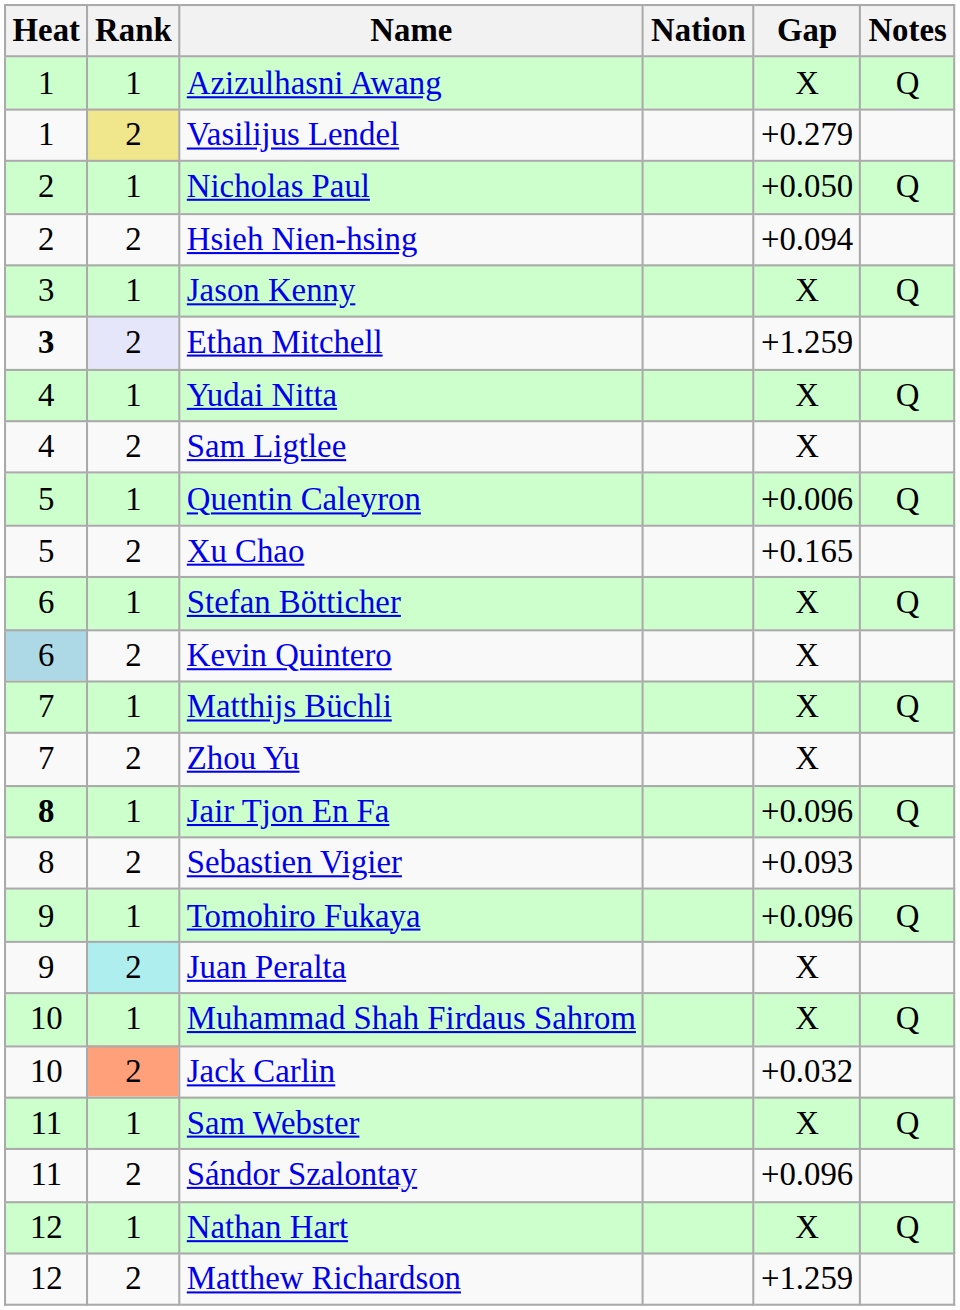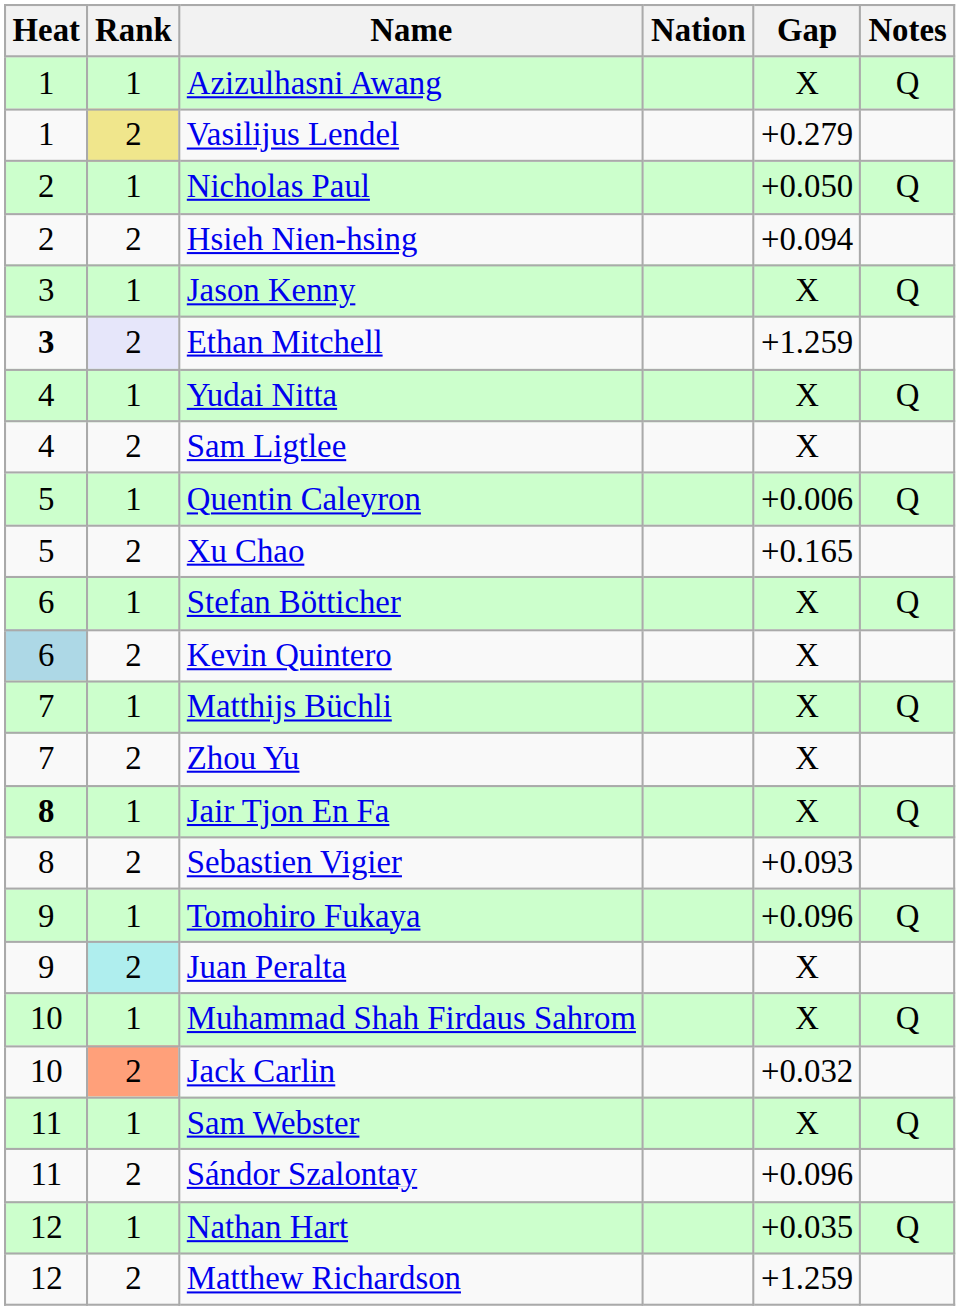 <table class="wikitable sortable" style="text-align:center">
 <tr>
 <th>Heat</th>
 <th>Rank</th>
 <th>Name</th>
 <th>Nation</th>
 <th>Gap</th>
 <th>Notes</th>
 </tr>
 <tr bgcolor=ccffcc>
 <td>1</td>
 <td>1</td>
 <td align=left><a href='#'>Azizulhasni Awang</a></td>
 <td align=left></td>
 <td>X</td>
 <td>Q</td>
 </tr>
 <tr>
 <td>1</td>
 <td style="background: khaki;">2</td>
 <td align=left><a href='#'>Vasilijus Lendel</a></td>
 <td align=left></td>
 <td>+0.279</td>
 <td></td>
 </tr>
 <tr bgcolor=ccffcc>
 <td>2</td>
 <td>1</td>
 <td align=left><a href='#'>Nicholas Paul</a></td>
 <td align=left></td>
 <td>+0.050</td>
 <td>Q</td>
 </tr>
 <tr>
 <td>2</td>
 <td>2</td>
 <td align=left><a href='#'>Hsieh Nien-hsing</a></td>
 <td align=left></td>
 <td>+0.094</td>
 <td></td>
 </tr>
 <tr bgcolor=ccffcc>
 <td>3</td>
 <td>1</td>
 <td align=left><a href='#'>Jason Kenny</a></td>
 <td align=left></td>
 <td>X</td>
 <td>Q</td>
 </tr>
 <tr>
 <td><strong>3</strong></td>
 <td style="background: lavender;">2</td>
 <td align=left><a href='#'>Ethan Mitchell</a></td>
 <td align=left></td>
 <td>+1.259</td>
 <td></td>
 </tr>
 <tr bgcolor=ccffcc>
 <td>4</td>
 <td>1</td>
 <td align=left><a href='#'>Yudai Nitta</a></td>
 <td align=left></td>
 <td>X</td>
 <td>Q</td>
 </tr>
 <tr>
 <td>4</td>
 <td>2</td>
 <td align=left><a href='#'>Sam Ligtlee</a></td>
 <td align=left></td>
 <td>X</td>
 <td></td>
 </tr>
 <tr bgcolor=ccffcc>
 <td>5</td>
 <td>1</td>
 <td align=left><a href='#'>Quentin Caleyron</a></td>
 <td align=left></td>
 <td>+0.006</td>
 <td>Q</td>
 </tr>
 <tr>
 <td>5</td>
 <td>2</td>
 <td align=left><a href='#'>Xu Chao</a></td>
 <td align=left></td>
 <td>+0.165</td>
 <td></td>
 </tr>
 <tr bgcolor=ccffcc>
 <td>6</td>
 <td>1</td>
 <td align=left><a href='#'>Stefan Bötticher</a></td>
 <td align=left></td>
 <td>X</td>
 <td>Q</td>
 </tr>
 <tr>
 <td style="background: lightblue;">6</td>
 <td>2</td>
 <td align=left><a href='#'>Kevin Quintero</a></td>
 <td align=left></td>
 <td>X</td>
 <td></td>
 </tr>
 <tr bgcolor=ccffcc>
 <td>7</td>
 <td>1</td>
 <td align=left><a href='#'>Matthijs Büchli</a></td>
 <td align=left></td>
 <td>X</td>
 <td>Q</td>
 </tr>
 <tr>
 <td>7</td>
 <td>2</td>
 <td align=left><a href='#'>Zhou Yu</a></td>
 <td align=left></td>
 <td>X</td>
 <td></td>
 </tr>
 <tr bgcolor=ccffcc>
 <td><strong>8</strong></td>
 <td>1</td>
 <td align=left><a href='#'>Jair Tjon En Fa</a></td>
 <td align=left></td>
-<td>+0.096</td>
+<td>X</td>
 <td>Q</td>
 </tr>
 <tr>
 <td>8</td>
 <td>2</td>
 <td align=left><a href='#'>Sebastien Vigier</a></td>
 <td align=left></td>
 <td>+0.093</td>
 <td></td>
 </tr>
 <tr bgcolor=ccffcc>
 <td>9</td>
 <td>1</td>
 <td align=left><a href='#'>Tomohiro Fukaya</a></td>
 <td align=left></td>
 <td>+0.096</td>
 <td>Q</td>
 </tr>
 <tr>
 <td>9</td>
 <td style="background: paleturquoise;">2</td>
 <td align=left><a href='#'>Juan Peralta</a></td>
 <td align=left></td>
 <td>X</td>
 <td></td>
 </tr>
 <tr bgcolor=ccffcc>
 <td>10</td>
 <td>1</td>
 <td align=left><a href='#'>Muhammad Shah Firdaus Sahrom</a></td>
 <td align=left></td>
 <td>X</td>
 <td>Q</td>
 </tr>
 <tr>
 <td>10</td>
 <td style="background: lightsalmon;">2</td>
 <td align=left><a href='#'>Jack Carlin</a></td>
 <td align=left></td>
 <td>+0.032</td>
 <td></td>
 </tr>
 <tr bgcolor=ccffcc>
 <td>11</td>
 <td>1</td>
 <td align=left><a href='#'>Sam Webster</a></td>
 <td align=left></td>
 <td>X</td>
 <td>Q</td>
 </tr>
 <tr>
 <td>11</td>
 <td>2</td>
 <td align=left><a href='#'>Sándor Szalontay</a></td>
 <td align=left></td>
 <td>+0.096</td>
 <td></td>
 </tr>
 <tr bgcolor=ccffcc>
 <td>12</td>
 <td>1</td>
 <td align=left><a href='#'>Nathan Hart</a></td>
 <td align=left></td>
-<td>X</td>
+<td>+0.035</td>
 <td>Q</td>
 </tr>
 <tr>
 <td>12</td>
 <td>2</td>
 <td align=left><a href='#'>Matthew Richardson</a></td>
 <td align=left></td>
 <td>+1.259</td>
 <td></td>
 </tr>
 </table>
